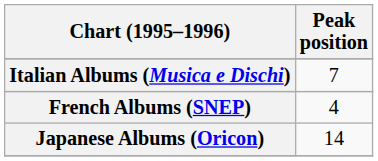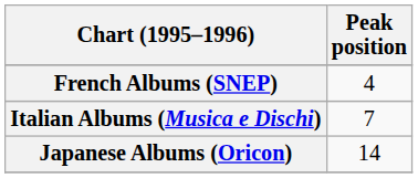 <table class="wikitable sortable plainrowheaders">
 <tr>
 <th>Chart (1995–1996)</th>
 <th>Peak<br>position</th>
 </tr>
 <tr>
 </tr>
 <tr>
 </tr>
 <tr>
 </tr>
 <tr>
 </tr>
 <tr>
 </tr>
 <tr>
 </tr>
 <tr>
 </tr>
 <tr>
-<th scope="row">Italian Albums (<em><a href='#'>Musica e Dischi</a></em>)</th>
-<td align="center">7</td>
+<th scope="row">French Albums (<a href='#'>SNEP</a>)</th>
+<td align="center">4</td>
 </tr>
 <tr>
 </tr>
 <tr>
 </tr>
 <tr>
-<th scope="row">French Albums (<a href='#'>SNEP</a>)</th>
-<td align="center">4</td>
+<th scope="row">Italian Albums (<em><a href='#'>Musica e Dischi</a></em>)</th>
+<td align="center">7</td>
 </tr>
 <tr>
 <th scope="row">Japanese Albums (<a href='#'>Oricon</a>)</th>
 <td align="center">14</td>
 </tr>
 <tr>
 </tr>
 <tr>
 </tr>
 <tr>
 </tr>
 <tr>
 </tr>
 <tr>
 </tr>
 <tr>
 </tr>
 </table>
